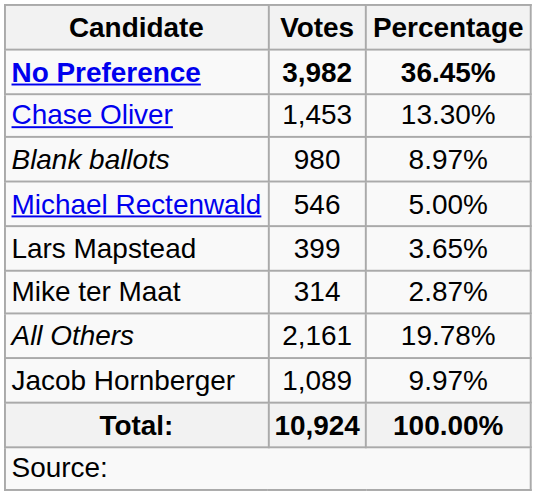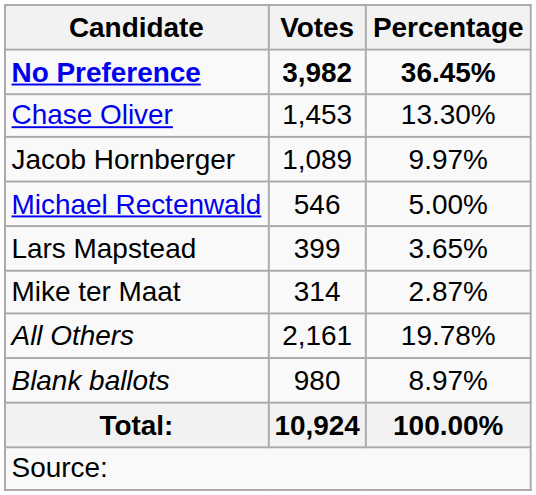 <table class="wikitable sortable tpl-blanktable" style="font-size:90%;text-align:center;">
 <tr>
 <th>Candidate</th>
 <th>Votes</th>
 <th>Percentage</th>
 </tr>
 <tr>
 <td style="text-align:left;"><a href='#'><strong>No Preference</strong></a></td>
 <td><strong>3,982</strong></td>
 <td><strong>36.45%</strong></td>
 </tr>
 <tr>
 <td style="text-align:left;"><a href='#'>Chase Oliver</a></td>
 <td>1,453</td>
 <td>13.30%</td>
 </tr>
 <tr>
-<td style="text-align:left;"><em>Blank ballots</em></td>
-<td>980</td>
-<td>8.97%</td>
+<td style="text-align:left;">Jacob Hornberger</td>
+<td>1,089</td>
+<td>9.97%</td>
 </tr>
 <tr>
 <td style="text-align:left;"><a href='#'>Michael Rectenwald</a></td>
 <td>546</td>
 <td>5.00%</td>
 </tr>
 <tr>
 <td style="text-align:left;">Lars Mapstead</td>
 <td>399</td>
 <td>3.65%</td>
 </tr>
 <tr>
 <td style="text-align:left;">Mike ter Maat</td>
 <td>314</td>
 <td>2.87%</td>
 </tr>
 <tr>
 <td style="text-align:left;"><em>All Others</em></td>
 <td>2,161</td>
 <td>19.78%</td>
 </tr>
 <tr>
-<td style="text-align:left;">Jacob Hornberger</td>
-<td>1,089</td>
-<td>9.97%</td>
+<td style="text-align:left;"><em>Blank ballots</em></td>
+<td>980</td>
+<td>8.97%</td>
 </tr>
 <tr style="background:#eee;">
 <th>Total:</th>
 <th>10,924</th>
 <th>100.00%</th>
 </tr>
 <tr>
 <td colspan="3" style="text-align:left;">Source:</td>
 </tr>
 </table>
